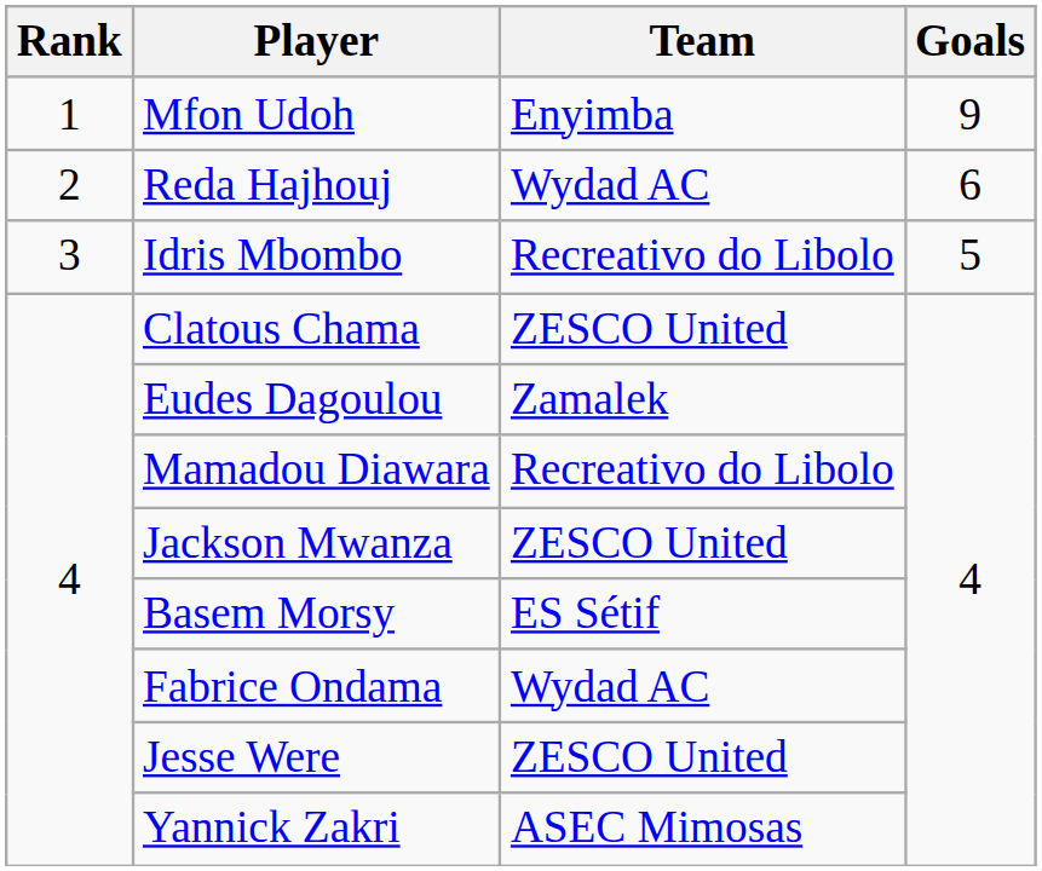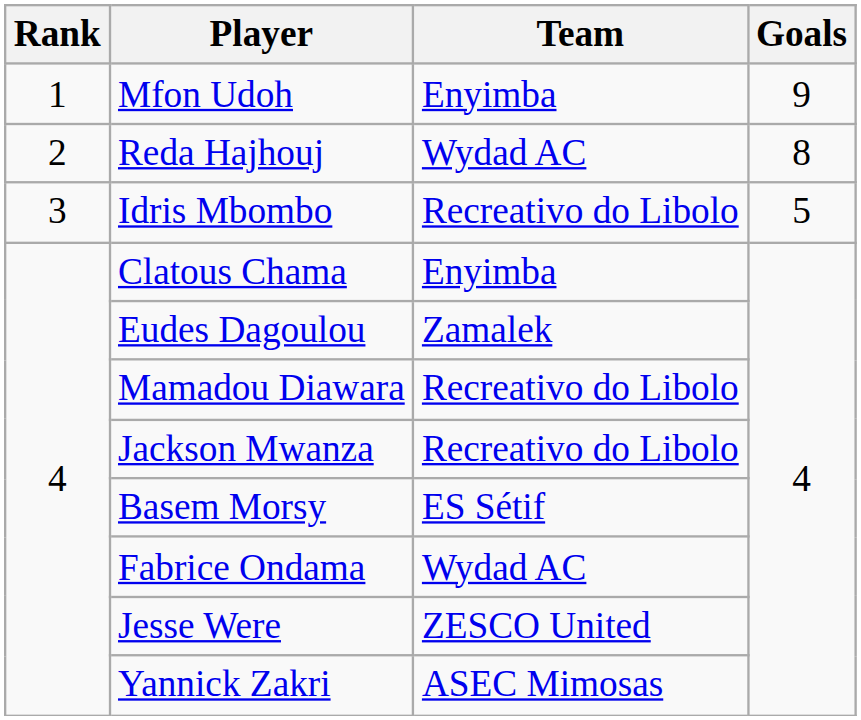 <table class="wikitable">
 <tr>
 <th>Rank</th>
 <th>Player</th>
 <th>Team</th>
 <th>Goals</th>
 </tr>
 <tr>
 <td align=center>1</td>
 <td> <a href='#'>Mfon Udoh</a></td>
 <td> <a href='#'>Enyimba</a></td>
 <td align=center>9</td>
 </tr>
 <tr>
 <td align=center>2</td>
 <td> <a href='#'>Reda Hajhouj</a></td>
 <td> <a href='#'>Wydad AC</a></td>
-<td align=center>6</td>
+<td align=center>8</td>
 </tr>
 <tr>
 <td align=center>3</td>
 <td> <a href='#'>Idris Mbombo</a></td>
 <td> <a href='#'>Recreativo do Libolo</a></td>
 <td align=center>5</td>
 </tr>
 <tr>
 <td align=center rowspan=8>4</td>
 <td> <a href='#'>Clatous Chama</a></td>
-<td> <a href='#'>ZESCO United</a></td>
+<td> <a href='#'>Enyimba</a></td>
 <td align=center rowspan=8>4</td>
 </tr>
 <tr>
 <td> <a href='#'>Eudes Dagoulou</a></td>
 <td> <a href='#'>Zamalek</a></td>
 </tr>
 <tr>
 <td> <a href='#'>Mamadou Diawara</a></td>
 <td> <a href='#'>Recreativo do Libolo</a></td>
 </tr>
 <tr>
 <td> <a href='#'>Jackson Mwanza</a></td>
-<td> <a href='#'>ZESCO United</a></td>
+<td> <a href='#'>Recreativo do Libolo</a></td>
 </tr>
 <tr>
 <td> <a href='#'>Basem Morsy</a></td>
 <td> <a href='#'>ES Sétif</a></td>
 </tr>
 <tr>
 <td> <a href='#'>Fabrice Ondama</a></td>
 <td> <a href='#'>Wydad AC</a></td>
 </tr>
 <tr>
 <td> <a href='#'>Jesse Were</a></td>
 <td> <a href='#'>ZESCO United</a></td>
 </tr>
 <tr>
 <td> <a href='#'>Yannick Zakri</a></td>
 <td> <a href='#'>ASEC Mimosas</a></td>
 </tr>
 </table>
